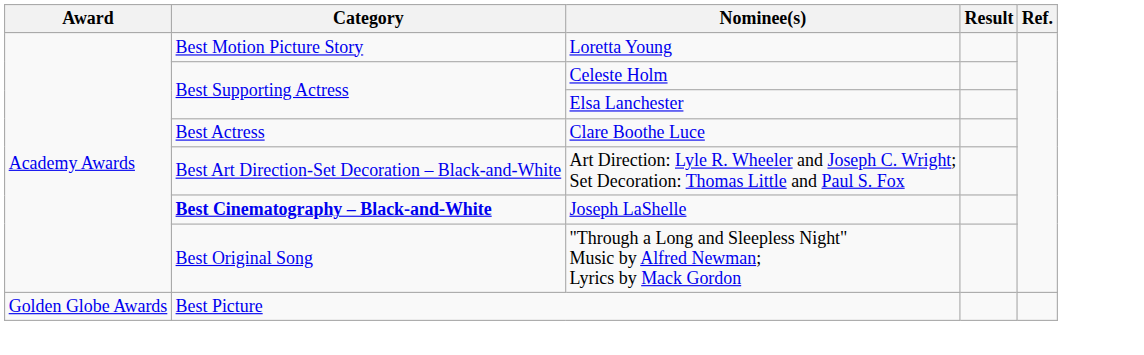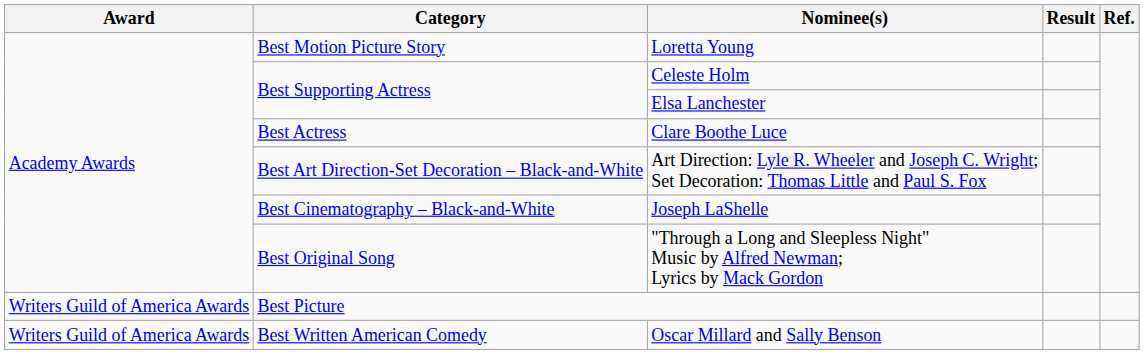 <table class="wikitable plainrowheaders">
 <tr>
 <th>Award</th>
 <th>Category</th>
 <th>Nominee(s)</th>
 <th>Result</th>
 <th>Ref.</th>
 </tr>
 <tr>
 <td rowspan="7"><a href='#'>Academy Awards</a></td>
 <td><a href='#'>Best Motion Picture Story</a></td>
 <td><a href='#'>Loretta Young</a></td>
 <td></td>
 <td rowspan="7" align="center"></td>
 </tr>
 <tr>
 <td rowspan="2"><a href='#'>Best Supporting Actress</a></td>
 <td><a href='#'>Celeste Holm</a></td>
 <td></td>
 </tr>
 <tr>
 <td><a href='#'>Elsa Lanchester</a></td>
 <td></td>
 </tr>
 <tr>
 <td><a href='#'>Best Actress</a></td>
 <td><a href='#'>Clare Boothe Luce</a></td>
 <td></td>
 </tr>
 <tr>
 <td><a href='#'>Best Art Direction-Set Decoration – Black-and-White</a></td>
 <td>Art Direction: <a href='#'>Lyle R. Wheeler</a> and <a href='#'>Joseph C. Wright</a>; <br> Set Decoration: <a href='#'>Thomas Little</a> and <a href='#'>Paul S. Fox</a></td>
 <td></td>
 </tr>
 <tr>
-<td><strong><a href='#'>Best Cinematography – Black-and-White</a></strong></td>
+<td><a href='#'>Best Cinematography – Black-and-White</a></td>
 <td><a href='#'>Joseph LaShelle</a></td>
 <td></td>
 </tr>
 <tr>
 <td><a href='#'>Best Original Song</a></td>
 <td>"Through a Long and Sleepless Night" <br> Music by <a href='#'>Alfred Newman</a>; <br> Lyrics by <a href='#'>Mack Gordon</a></td>
 <td></td>
 </tr>
 <tr>
-<td><a href='#'>Golden Globe Awards</a></td>
+<td><a href='#'>Writers Guild of America Awards</a></td>
 <td colspan="2"><a href='#'>Best Picture</a></td>
 <td></td>
 <td align="center"></td>
 </tr>
+<tr>
+<td><a href='#'>Writers Guild of America Awards</a></td>
+<td><a href='#'>Best Written American Comedy</a></td>
+<td><a href='#'>Oscar Millard</a> and <a href='#'>Sally Benson</a></td>
+<td></td>
+<td align="center"></td>
+</tr>
 </table>
